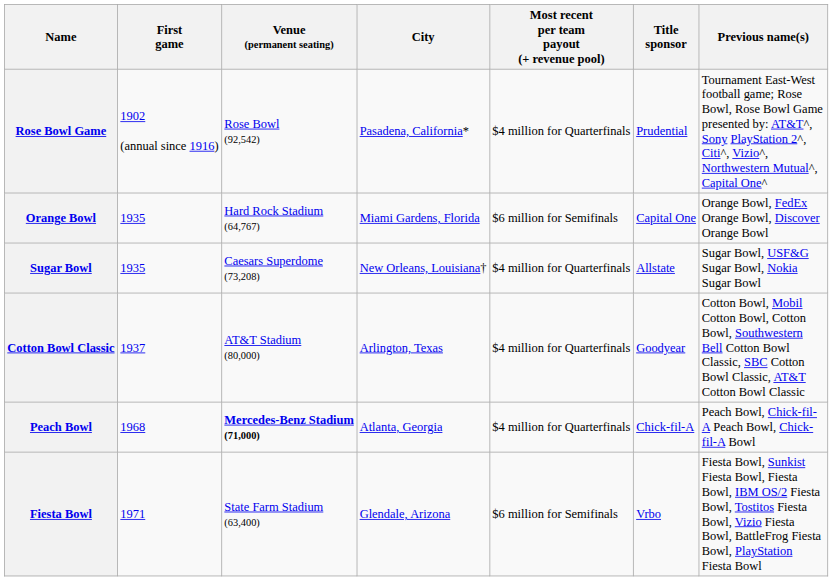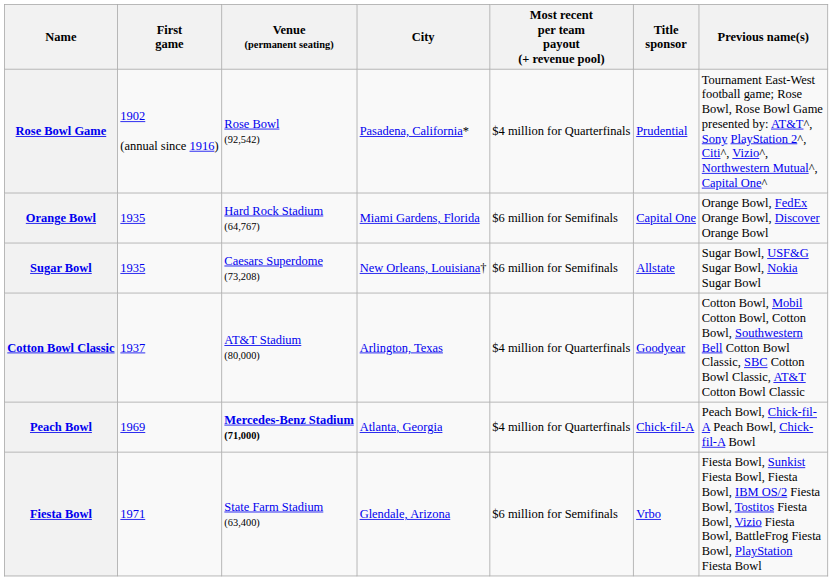 <table class="wikitable sortable" style="font-size:95%">
 <tr>
 <th scope="col">Name</th>
 <th scope="col">First<br>game</th>
 <th scope="col">Venue<br><small>(permanent seating)</small></th>
 <th scope="col">City</th>
 <th scope="col" nowrap>Most recent<br>per team<br>payout<br>(+ revenue pool)</th>
 <th>Title<br>sponsor</th>
 <th scope="col" width=150>Previous name(s)</th>
 </tr>
 <tr>
 <th scope="row"><a href='#'>Rose Bowl Game</a></th>
 <td><a href='#'>1902</a><br><br>(annual since <a href='#'>1916</a>)</td>
 <td><a href='#'>Rose Bowl</a><br><small>(92,542)</small></td>
 <td><a href='#'>Pasadena, California</a>*</td>
 <td>$4 million for Quarterfinals</td>
 <td><a href='#'>Prudential</a></td>
 <td>Tournament East-West football game; Rose Bowl, Rose Bowl Game presented by: <a href='#'>AT&T</a>^, <a href='#'>Sony</a> <a href='#'>PlayStation 2</a>^, <a href='#'>Citi</a>^, <a href='#'>Vizio</a>^, <a href='#'>Northwestern Mutual</a>^, <a href='#'>Capital One</a>^</td>
 </tr>
 <tr>
 <th scope="row"><a href='#'>Orange Bowl</a></th>
 <td><a href='#'>1935</a></td>
 <td><a href='#'>Hard Rock Stadium</a><br><small>(64,767)</small></td>
 <td><a href='#'>Miami Gardens, Florida</a></td>
 <td>$6 million for Semifinals</td>
 <td><a href='#'>Capital One</a></td>
 <td>Orange Bowl, <a href='#'>FedEx</a> Orange Bowl, <a href='#'>Discover</a> Orange Bowl</td>
 </tr>
 <tr>
 <th scope="row"><a href='#'>Sugar Bowl</a></th>
 <td><a href='#'>1935</a></td>
 <td><a href='#'>Caesars Superdome</a><br><small>(73,208)</small></td>
 <td><a href='#'>New Orleans, Louisiana</a>†</td>
-<td>$4 million for Quarterfinals</td>
+<td>$6 million for Semifinals</td>
 <td><a href='#'>Allstate</a></td>
 <td>Sugar Bowl, <a href='#'>USF&G</a> Sugar Bowl, <a href='#'>Nokia</a> Sugar Bowl</td>
 </tr>
 <tr>
 <th scope="row"><a href='#'>Cotton Bowl Classic</a></th>
 <td><a href='#'>1937</a></td>
 <td><a href='#'>AT&T Stadium</a><br><small>(80,000)</small></td>
 <td><a href='#'>Arlington, Texas</a></td>
 <td>$4 million for Quarterfinals</td>
 <td><a href='#'>Goodyear</a></td>
 <td>Cotton Bowl, <a href='#'>Mobil</a> Cotton Bowl, Cotton Bowl, <a href='#'>Southwestern Bell</a> Cotton Bowl Classic, <a href='#'>SBC</a> Cotton Bowl Classic, <a href='#'>AT&T</a> Cotton Bowl Classic</td>
 </tr>
 <tr>
 <th scope="row"><a href='#'>Peach Bowl</a></th>
-<td><a href='#'>1968</a></td>
+<td><a href='#'>1969</a></td>
 <td><strong><a href='#'>Mercedes-Benz Stadium</a><br><small>(71,000)</small></strong></td>
 <td><a href='#'>Atlanta, Georgia</a></td>
 <td>$4 million for Quarterfinals</td>
 <td><a href='#'>Chick-fil-A</a></td>
 <td>Peach Bowl, <a href='#'>Chick-fil-A</a> Peach Bowl, <a href='#'>Chick-fil-A</a> Bowl</td>
 </tr>
 <tr>
 <th scope="row"><a href='#'>Fiesta Bowl</a></th>
 <td><a href='#'>1971</a></td>
 <td><a href='#'>State Farm Stadium</a><br><small>(63,400)</small></td>
 <td><a href='#'>Glendale, Arizona</a></td>
 <td>$6 million for Semifinals</td>
 <td><a href='#'>Vrbo</a></td>
 <td>Fiesta Bowl, <a href='#'>Sunkist</a> Fiesta Bowl, Fiesta Bowl, <a href='#'>IBM OS/2</a> Fiesta Bowl, <a href='#'>Tostitos</a> Fiesta Bowl, <a href='#'>Vizio</a> Fiesta Bowl, BattleFrog Fiesta Bowl, <a href='#'>PlayStation</a> Fiesta Bowl</td>
 </tr>
 </table>
